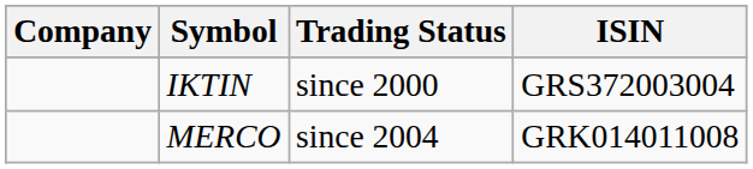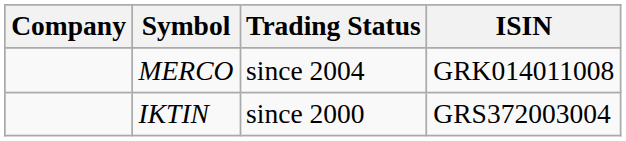 <table class="wikitable">
 <tr>
 <th>Company</th>
 <th>Symbol</th>
 <th>Trading Status</th>
 <th>ISIN</th>
 </tr>
 <tr>
 <td></td>
+<td><em>MERCO</em></td>
+<td>since 2004</td>
+<td>GRK014011008</td>
+</tr>
+<tr>
+<td></td>
 <td><em>IKTIN</em></td>
 <td>since 2000</td>
 <td>GRS372003004</td>
 </tr>
-<tr>
-<td></td>
-<td><em>MERCO</em></td>
-<td>since 2004</td>
-<td>GRK014011008</td>
-</tr>
 </table>
